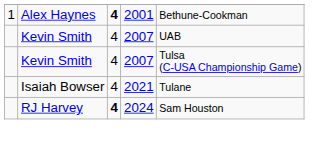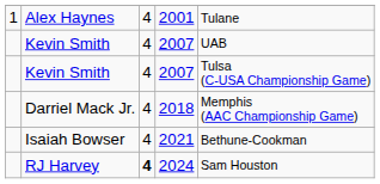 <table class="wikitable">
 <tr>
 </tr>
 <tr>
 <td>1</td>
 <td><a href='#'>Alex Haynes</a></td>
-<td><strong>4</strong></td>
+<td>4</td>
 <td><a href='#'>2001</a></td>
-<td style="font-size:80%;">Bethune-Cookman</td>
+<td style="font-size:80%;">Tulane</td>
 </tr>
 <tr>
 <td></td>
 <td><a href='#'>Kevin Smith</a></td>
 <td>4</td>
 <td><a href='#'>2007</a></td>
 <td style="font-size:80%;">UAB</td>
 </tr>
 <tr>
 <td></td>
 <td><a href='#'>Kevin Smith</a></td>
 <td>4</td>
 <td><a href='#'>2007</a></td>
 <td style="font-size:80%;">Tulsa<br>(<a href='#'>C-USA Championship Game</a>)</td>
 </tr>
 <tr>
 <td></td>
+<td>Darriel Mack Jr.</td>
+<td>4</td>
+<td><a href='#'>2018</a></td>
+<td style="font-size:80%;">Memphis<br>(<a href='#'>AAC Championship Game</a>)</td>
+</tr>
+<tr>
+<td></td>
 <td>Isaiah Bowser</td>
 <td>4</td>
 <td><a href='#'>2021</a></td>
-<td style="font-size:80%;">Tulane</td>
+<td style="font-size:80%;">Bethune-Cookman</td>
 </tr>
 <tr>
 <td></td>
 <td><a href='#'>RJ Harvey</a></td>
 <td><strong>4</strong></td>
 <td><a href='#'>2024</a></td>
 <td style="font-size:80%;">Sam Houston</td>
 </tr>
 </table>
